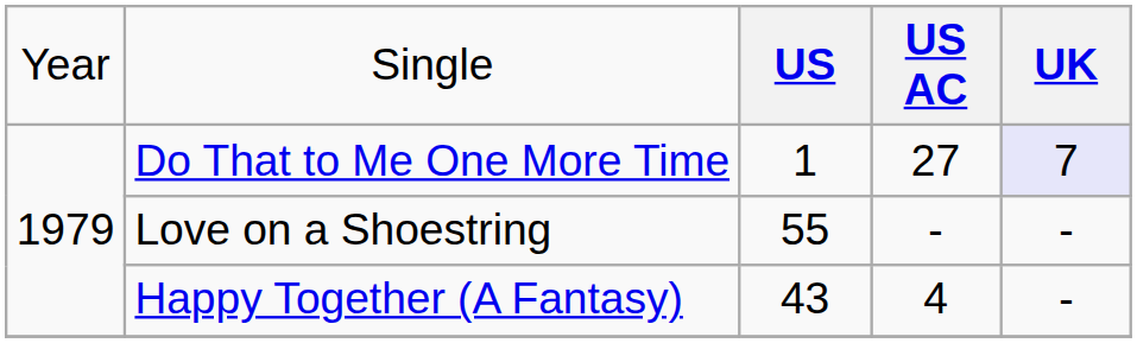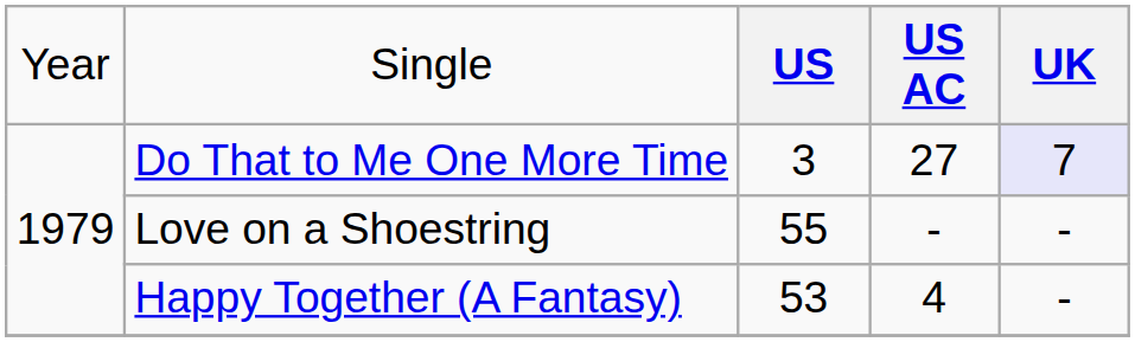 <table class="wikitable" style="text-align:center;">
 <tr>
 <td>Year</td>
 <td>Single</td>
 <th width="40"><a href='#'>US</a></th>
 <th width="40"><a href='#'>US AC</a></th>
 <th width="40"><a href='#'>UK</a></th>
 </tr>
 <tr>
 <td rowspan="3">1979</td>
 <td align="left"><a href='#'>Do That to Me One More Time</a></td>
-<td>1</td>
+<td>3</td>
 <td>27</td>
 <td style="background: lavender;">7</td>
 </tr>
 <tr>
 <td align="left">Love on a Shoestring</td>
 <td>55</td>
 <td>-</td>
 <td>-</td>
 </tr>
 <tr>
 <td align="left"><a href='#'>Happy Together (A Fantasy)</a></td>
-<td>43</td>
+<td>53</td>
 <td>4</td>
 <td>-</td>
 </tr>
 <tr>
 </tr>
 </table>
